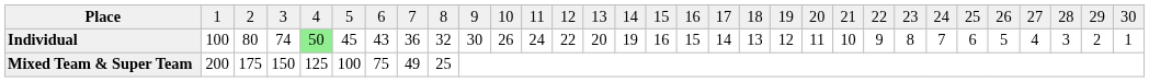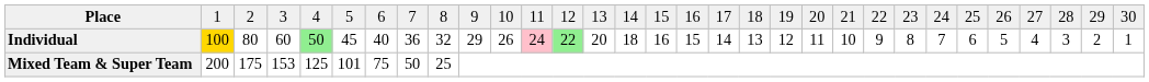 <table border="1" cellpadding="2" cellspacing="0" style="border:1px solid #C0C0C0; border-collapse:collapse; font-size:86%; margin-top:1em; text-align:center" width="1000">
 <tr bgcolor="#F0F0F0">
 <td width=200><strong>Place</strong></td>
 <td width=25>1</td>
 <td width=25>2</td>
 <td width=25>3</td>
 <td width=25>4</td>
 <td width=25>5</td>
 <td width=25>6</td>
 <td width=25>7</td>
 <td width=25>8</td>
 <td width=25>9</td>
 <td width=25>10</td>
 <td width=25>11</td>
 <td width=25>12</td>
 <td width=25>13</td>
 <td width=25>14</td>
 <td width=25>15</td>
 <td width=25>16</td>
 <td width=25>17</td>
 <td width=25>18</td>
 <td width=25>19</td>
 <td width=25>20</td>
 <td width=25>21</td>
 <td width=25>22</td>
 <td width=25>23</td>
 <td width=25>24</td>
 <td width=25>25</td>
 <td width=25>26</td>
 <td width=25>27</td>
 <td width=25>28</td>
 <td width=25>29</td>
 <td width=25>30</td>
 </tr>
 <tr>
 <td bgcolor="#F0F0F0" align=left><strong>Individual</strong></td>
-<td>100</td>
+<td style="background: gold;">100</td>
 <td>80</td>
-<td>74</td>
+<td>60</td>
 <td style="background: lightgreen;">50</td>
 <td>45</td>
-<td>43</td>
+<td>40</td>
 <td>36</td>
 <td>32</td>
-<td>30</td>
+<td>29</td>
 <td>26</td>
-<td>24</td>
-<td>22</td>
+<td style="background: pink;">24</td>
+<td style="background: lightgreen;">22</td>
 <td>20</td>
-<td>19</td>
+<td>18</td>
 <td>16</td>
 <td>15</td>
 <td>14</td>
 <td>13</td>
 <td>12</td>
 <td>11</td>
 <td>10</td>
 <td>9</td>
 <td>8</td>
 <td>7</td>
 <td>6</td>
 <td>5</td>
 <td>4</td>
 <td>3</td>
 <td>2</td>
 <td>1</td>
 </tr>
 <tr>
 <td bgcolor="#F0F0F0" align=left><strong>Mixed Team & Super Team</strong></td>
 <td>200</td>
 <td>175</td>
-<td>150</td>
+<td>153</td>
 <td>125</td>
-<td>100</td>
+<td>101</td>
 <td>75</td>
-<td>49</td>
+<td>50</td>
 <td>25</td>
 </tr>
 </table>
